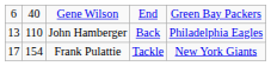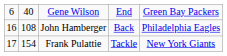 <table class="wikitable" style="text-align:center">
 <tr>
 <td>6</td>
 <td>40</td>
 <td><a href='#'>Gene Wilson</a></td>
 <td><a href='#'>End</a></td>
 <td><a href='#'>Green Bay Packers</a></td>
 </tr>
 <tr>
-<td>13</td>
-<td>110</td>
+<td>16</td>
+<td>108</td>
 <td>John Hamberger</td>
 <td><a href='#'>Back</a></td>
 <td><a href='#'>Philadelphia Eagles</a></td>
 </tr>
 <tr>
 <td>17</td>
 <td>154</td>
 <td>Frank Pulattie</td>
 <td><a href='#'>Tackle</a></td>
 <td><a href='#'>New York Giants</a></td>
 </tr>
 </table>
